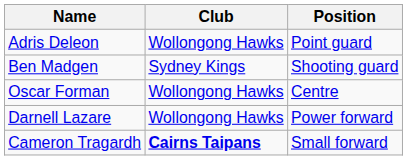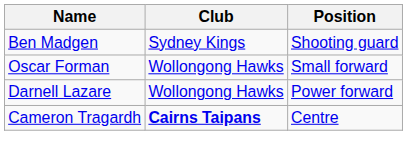 <table class="wikitable">
 <tr>
 <th>Name</th>
 <th>Club</th>
 <th>Position</th>
-</tr>
-<tr>
-<td><a href='#'>Adris Deleon</a></td>
-<td><a href='#'>Wollongong Hawks</a></td>
-<td><a href='#'>Point guard</a></td>
 </tr>
 <tr>
 <td><a href='#'>Ben Madgen</a></td>
 <td><a href='#'>Sydney Kings</a></td>
 <td><a href='#'>Shooting guard</a></td>
 </tr>
 <tr>
 <td><a href='#'>Oscar Forman</a></td>
 <td><a href='#'>Wollongong Hawks</a></td>
-<td><a href='#'>Centre</a></td>
+<td><a href='#'>Small forward</a></td>
 </tr>
 <tr>
 <td><a href='#'>Darnell Lazare</a></td>
 <td><a href='#'>Wollongong Hawks</a></td>
 <td><a href='#'>Power forward</a></td>
 </tr>
 <tr>
 <td><a href='#'>Cameron Tragardh</a></td>
 <td><strong><a href='#'>Cairns Taipans</a></strong></td>
-<td><a href='#'>Small forward</a></td>
+<td><a href='#'>Centre</a></td>
 </tr>
 </table>
